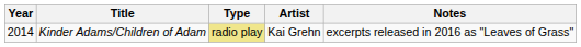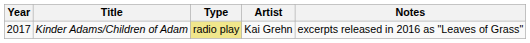 <table class="wikitable">
 <tr>
 <th>Year</th>
 <th>Title</th>
 <th>Type</th>
 <th>Artist</th>
 <th>Notes</th>
 </tr>
 <tr>
-<td>2014</td>
+<td>2017</td>
 <td><em>Kinder Adams/Children of Adam</em></td>
 <td style="background: khaki;">radio play</td>
 <td>Kai Grehn</td>
 <td>excerpts released in 2016 as "Leaves of Grass"</td>
 </tr>
 </table>
